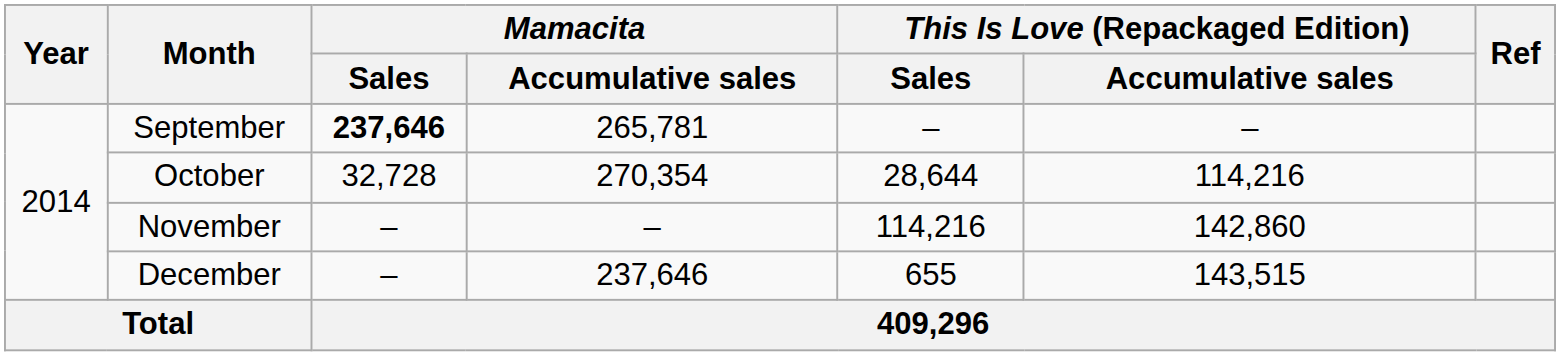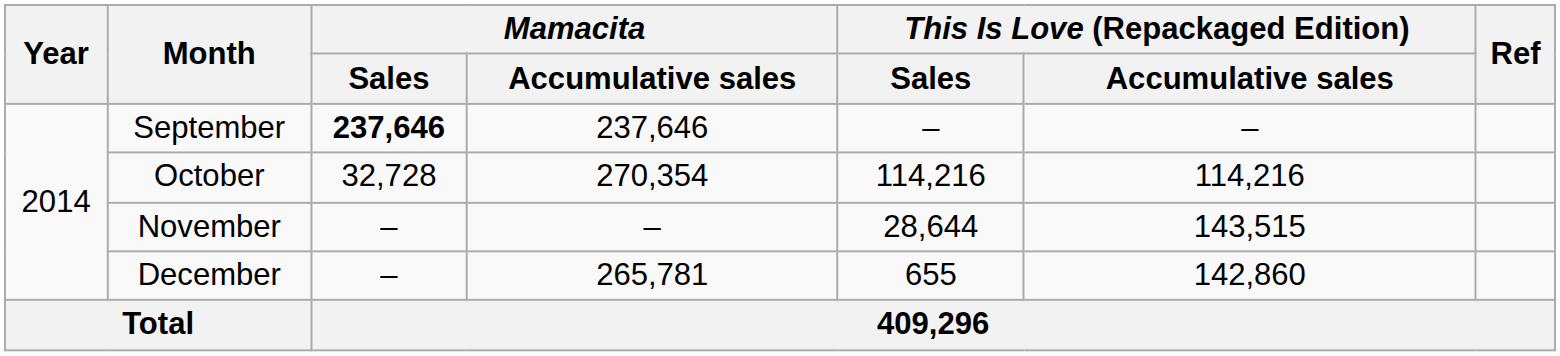 <table class="wikitable" style="text-align:center; width:800px">
 <tr>
 <th rowspan=2>Year</th>
 <th rowspan=2>Month</th>
 <th colspan=2><em>Mamacita</em></th>
 <th colspan=2><em>This Is Love</em> (Repackaged Edition)</th>
 <th rowspan=2>Ref</th>
 </tr>
 <tr>
 <th>Sales</th>
 <th>Accumulative sales</th>
 <th>Sales</th>
 <th>Accumulative sales</th>
 </tr>
 <tr>
 <td rowspan=4>2014</td>
 <td>September</td>
 <td><strong>237,646</strong></td>
-<td>265,781</td>
+<td>237,646</td>
 <td>–</td>
 <td>–</td>
 <td></td>
 </tr>
 <tr>
 <td>October</td>
 <td>32,728</td>
 <td>270,354</td>
-<td>28,644</td>
+<td>114,216</td>
 <td>114,216</td>
 <td></td>
 </tr>
 <tr>
 <td>November</td>
 <td>–</td>
 <td>–</td>
-<td>114,216</td>
-<td>142,860</td>
+<td>28,644</td>
+<td>143,515</td>
 <td></td>
 </tr>
 <tr>
 <td>December</td>
 <td>–</td>
-<td>237,646</td>
+<td>265,781</td>
 <td>655</td>
-<td>143,515</td>
+<td>142,860</td>
 <td></td>
 </tr>
 <tr>
 <th colspan=2>Total</th>
 <th colspan="6">409,296</th>
 </tr>
 </table>
